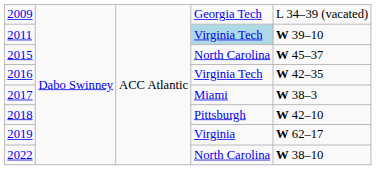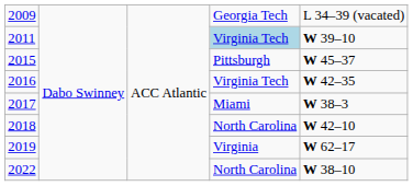 <table class="wikitable">
 <tr>
 <td><a href='#'>2009</a></td>
 <td rowspan="8"><a href='#'>Dabo Swinney</a></td>
 <td rowspan="8">ACC Atlantic</td>
 <td><a href='#'>Georgia Tech</a></td>
 <td>L 34–39 (vacated)</td>
 </tr>
 <tr>
 <td><a href='#'>2011</a></td>
 <td style="background: lightblue;"><a href='#'>Virginia Tech</a></td>
 <td><strong>W</strong> 39–10</td>
 </tr>
 <tr>
 <td><a href='#'>2015</a></td>
-<td><a href='#'>North Carolina</a></td>
+<td><a href='#'>Pittsburgh</a></td>
 <td><strong>W</strong> 45–37</td>
 </tr>
 <tr>
 <td><a href='#'>2016</a></td>
 <td><a href='#'>Virginia Tech</a></td>
 <td><strong>W</strong> 42–35</td>
 </tr>
 <tr>
 <td><a href='#'>2017</a></td>
 <td><a href='#'>Miami</a></td>
 <td><strong>W</strong> 38–3</td>
 </tr>
 <tr>
 <td><a href='#'>2018</a></td>
-<td><a href='#'>Pittsburgh</a></td>
+<td><a href='#'>North Carolina</a></td>
 <td><strong>W</strong> 42–10</td>
 </tr>
 <tr>
 <td><a href='#'>2019</a></td>
 <td><a href='#'>Virginia</a></td>
 <td><strong>W</strong> 62–17</td>
 </tr>
 <tr>
 <td><a href='#'>2022</a></td>
 <td><a href='#'>North Carolina</a></td>
 <td><strong>W</strong> 38–10</td>
 </tr>
 </table>
